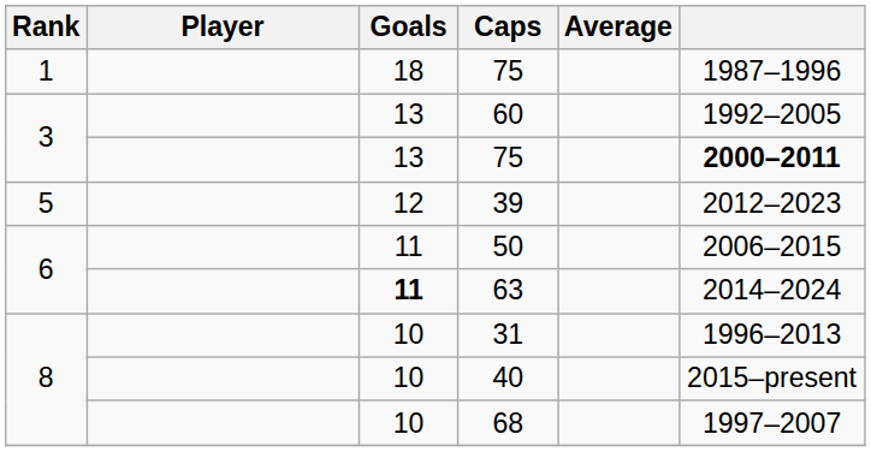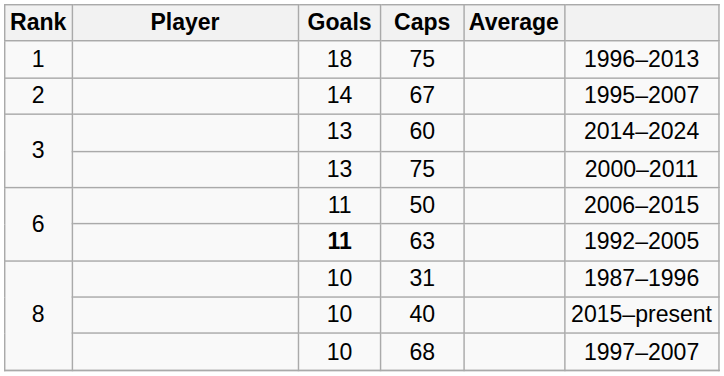 <table class="wikitable sortable" style="text-align:center">
 <tr>
 <th style="width:25px">Rank</th>
 <th style="width:150px">Player</th>
 <th style="width:50px">Goals</th>
 <th style="width:50px">Caps</th>
 <th style="width:50px">Average</th>
 <th style="width:100px"></th>
 </tr>
 <tr>
 <td>1</td>
 <td style="text-align:left"></td>
 <td>18</td>
 <td>75</td>
 <td></td>
-<td>1987–1996</td>
+<td>1996–2013</td>
+</tr>
+<tr>
+<td>2</td>
+<td style="text-align:left"></td>
+<td>14</td>
+<td>67</td>
+<td></td>
+<td>1995–2007</td>
 </tr>
 <tr>
 <td rowspan=2>3</td>
 <td style="text-align:left"></td>
 <td>13</td>
 <td>60</td>
 <td></td>
-<td>1992–2005</td>
+<td>2014–2024</td>
 </tr>
 <tr>
 <td style="text-align:left"></td>
 <td>13</td>
 <td>75</td>
 <td></td>
-<td><strong>2000–2011</strong></td>
-</tr>
-<tr>
-<td>5</td>
-<td style="text-align:left"></td>
-<td>12</td>
-<td>39</td>
-<td></td>
-<td>2012–2023</td>
+<td>2000–2011</td>
 </tr>
 <tr>
 <td rowspan=2>6</td>
 <td style="text-align:left"></td>
 <td>11</td>
 <td>50</td>
 <td></td>
 <td>2006–2015</td>
 </tr>
 <tr>
 <td style="text-align:left"></td>
 <td><strong>11</strong></td>
 <td>63</td>
 <td></td>
-<td>2014–2024</td>
+<td>1992–2005</td>
 </tr>
 <tr>
 <td rowspan=3>8</td>
 <td style="text-align:left"></td>
 <td>10</td>
 <td>31</td>
 <td></td>
-<td>1996–2013</td>
+<td>1987–1996</td>
 </tr>
 <tr>
 <td style="text-align:left"><strong></strong></td>
 <td>10</td>
 <td>40</td>
 <td></td>
 <td>2015–present</td>
 </tr>
 <tr>
 <td style="text-align:left"></td>
 <td>10</td>
 <td>68</td>
 <td></td>
 <td>1997–2007</td>
 </tr>
 <tr>
 </tr>
 </table>
